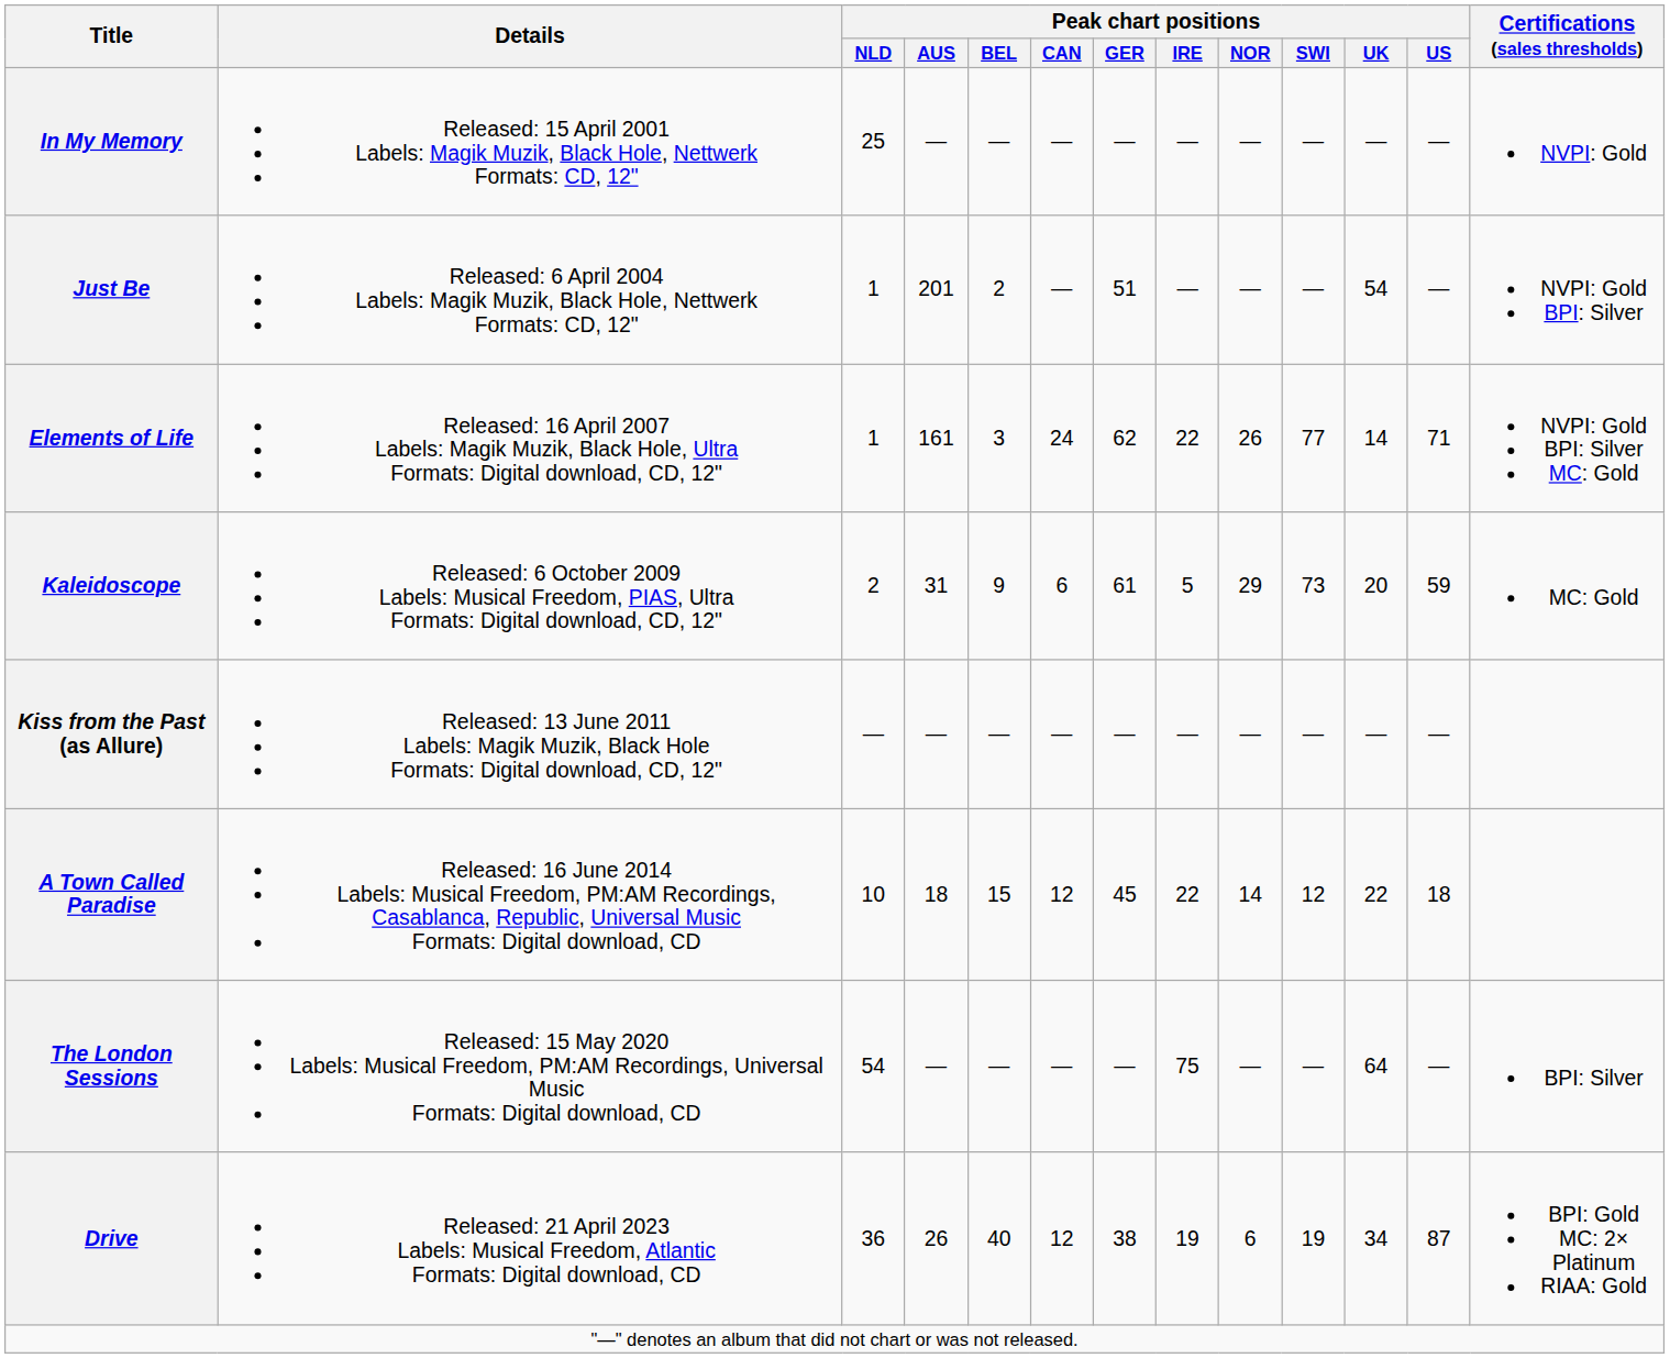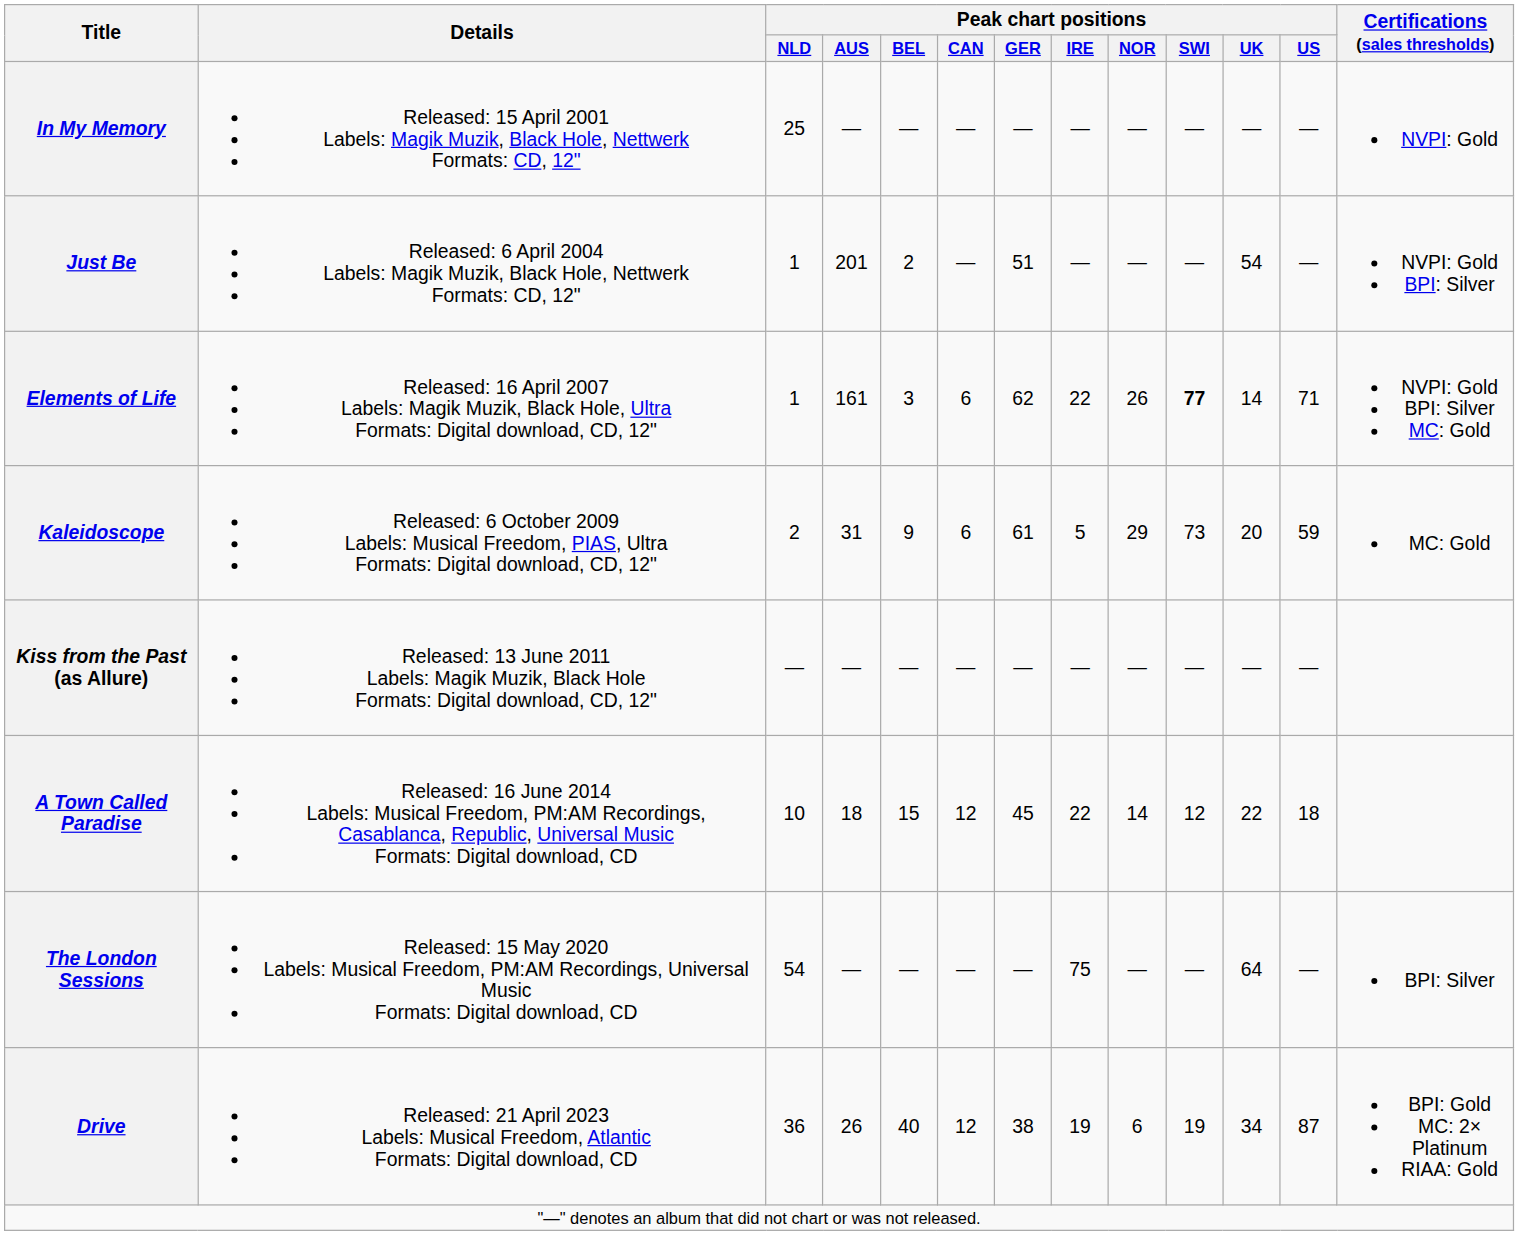 <table class="wikitable plainrowheaders" style="text-align:center;">
 <tr>
 <th scope="col" rowspan="2">Title</th>
 <th scope="col" rowspan="2">Details</th>
 <th scope="col" colspan="10">Peak chart positions</th>
 <th scope="col" rowspan="2"><a href='#'>Certifications</a><br><small>(<a href='#'>sales thresholds</a>)</small></th>
 </tr>
 <tr>
 <th scope="col" style="width:3em;font-size:85%;"><a href='#'>NLD</a><br></th>
 <th scope="col" style="width:3em;font-size:85%;"><a href='#'>AUS</a><br></th>
 <th scope="col" style="width:3em;font-size:85%;"><a href='#'>BEL</a><br></th>
 <th scope="col" style="width:3em;font-size:85%;"><a href='#'>CAN</a><br></th>
 <th scope="col" style="width:3em;font-size:85%;"><a href='#'>GER</a><br></th>
 <th scope="col" style="width:3em;font-size:85%;"><a href='#'>IRE</a><br></th>
 <th scope="col" style="width:3em;font-size:85%;"><a href='#'>NOR</a><br></th>
 <th scope="col" style="width:3em;font-size:85%;"><a href='#'>SWI</a><br></th>
 <th scope="col" style="width:3em;font-size:85%;"><a href='#'>UK</a><br></th>
 <th scope="col" style="width:3em;font-size:85%;"><a href='#'>US</a><br></th>
 </tr>
 <tr>
 <th scope="row"><em><a href='#'>In My Memory</a></em></th>
 <td><br><ul><li>Released: 15 April 2001</li><li>Labels: <a href='#'>Magik Muzik</a>, <a href='#'>Black Hole</a>, <a href='#'>Nettwerk</a></li><li>Formats: <a href='#'>CD</a>, <a href='#'>12"</a></li></ul></td>
 <td>25</td>
 <td>—</td>
 <td>—</td>
 <td>—</td>
 <td>—</td>
 <td>—</td>
 <td>—</td>
 <td>—</td>
 <td>—</td>
 <td>—</td>
 <td><br><ul><li><a href='#'>NVPI</a>: Gold</li></ul></td>
 </tr>
 <tr>
 <th scope="row"><em><a href='#'>Just Be</a></em></th>
 <td><br><ul><li>Released: 6 April 2004</li><li>Labels: Magik Muzik, Black Hole, Nettwerk</li><li>Formats: CD, 12"</li></ul></td>
 <td>1</td>
 <td>201</td>
 <td>2</td>
 <td>—</td>
 <td>51</td>
 <td>—</td>
 <td>—</td>
 <td>—</td>
 <td>54</td>
 <td>—</td>
 <td><br><ul><li>NVPI: Gold</li><li><a href='#'>BPI</a>: Silver</li></ul></td>
 </tr>
 <tr>
 <th scope="row"><em><a href='#'>Elements of Life</a></em></th>
 <td><br><ul><li>Released: 16 April 2007</li><li>Labels: Magik Muzik, Black Hole, <a href='#'>Ultra</a></li><li>Formats: Digital download, CD, 12"</li></ul></td>
 <td>1</td>
 <td>161</td>
 <td>3</td>
-<td>24</td>
+<td>6</td>
 <td>62</td>
 <td>22</td>
 <td>26</td>
-<td>77</td>
+<td><strong>77</strong></td>
 <td>14</td>
 <td>71</td>
 <td><br><ul><li>NVPI: Gold</li><li>BPI: Silver</li><li><a href='#'>MC</a>: Gold</li></ul></td>
 </tr>
 <tr>
 <th scope="row"><em><a href='#'>Kaleidoscope</a></em></th>
 <td><br><ul><li>Released: 6 October 2009</li><li>Labels: Musical Freedom, <a href='#'>PIAS</a>, Ultra</li><li>Formats: Digital download, CD, 12"</li></ul></td>
 <td>2</td>
 <td>31</td>
 <td>9</td>
 <td>6</td>
 <td>61</td>
 <td>5</td>
 <td>29</td>
 <td>73</td>
 <td>20</td>
 <td>59</td>
 <td><br><ul><li>MC: Gold</li></ul></td>
 </tr>
 <tr>
 <th scope="row"><em>Kiss from the Past</em><br><span>(as Allure)</span></th>
 <td><br><ul><li>Released: 13 June 2011</li><li>Labels: Magik Muzik, Black Hole</li><li>Formats: Digital download, CD, 12"</li></ul></td>
 <td>—</td>
 <td>—</td>
 <td>—</td>
 <td>—</td>
 <td>—</td>
 <td>—</td>
 <td>—</td>
 <td>—</td>
 <td>—</td>
 <td>—</td>
 <td></td>
 </tr>
 <tr>
 <th scope="row"><em><a href='#'>A Town Called Paradise</a></em></th>
 <td><br><ul><li>Released: 16 June 2014</li><li>Labels: Musical Freedom, PM:AM Recordings, <a href='#'>Casablanca</a>, <a href='#'>Republic</a>, <a href='#'>Universal Music</a></li><li>Formats: Digital download, CD</li></ul></td>
 <td>10</td>
 <td>18</td>
 <td>15</td>
 <td>12</td>
 <td>45</td>
 <td>22</td>
 <td>14</td>
 <td>12</td>
 <td>22</td>
 <td>18</td>
 <td></td>
 </tr>
 <tr>
 <th scope="row"><em><a href='#'>The London Sessions</a></em></th>
 <td><br><ul><li>Released: 15 May 2020</li><li>Labels: Musical Freedom, PM:AM Recordings, Universal Music</li><li>Formats: Digital download, CD</li></ul></td>
 <td>54</td>
 <td>—</td>
 <td>—</td>
 <td>—</td>
 <td>—</td>
 <td>75</td>
 <td>—</td>
 <td>—</td>
 <td>64</td>
 <td>—</td>
 <td><br><ul><li>BPI: Silver</li></ul></td>
 </tr>
 <tr>
 <th scope="row"><em><a href='#'>Drive</a></em></th>
 <td><br><ul><li>Released: 21 April 2023</li><li>Labels: Musical Freedom, <a href='#'>Atlantic</a></li><li>Formats: Digital download, CD</li></ul></td>
 <td>36</td>
 <td>26<br></td>
 <td>40</td>
 <td>12</td>
 <td>38</td>
 <td>19<br></td>
 <td>6<br></td>
 <td>19</td>
 <td>34</td>
 <td>87</td>
 <td><br><ul><li>BPI: Gold</li><li>MC: 2× Platinum</li><li>RIAA: Gold</li></ul></td>
 </tr>
 <tr>
 <td colspan="18" style="font-size:85%">"—" denotes an album that did not chart or was not released.</td>
 </tr>
 </table>
